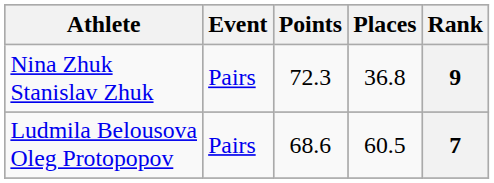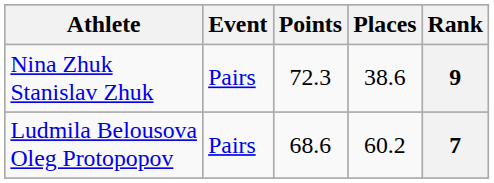 <table class="wikitable" style="font-size:90%">
 <tr>
 <th>Athlete</th>
 <th>Event</th>
 <th>Points</th>
 <th>Places</th>
 <th>Rank</th>
 </tr>
 <tr>
 <td><a href='#'>Nina Zhuk</a><br><a href='#'>Stanislav Zhuk</a></td>
 <td><a href='#'>Pairs</a></td>
 <td align="center">72.3</td>
-<td align="center">36.8</td>
+<td align="center">38.6</td>
 <th align="center">9</th>
 </tr>
 <tr>
 <td><a href='#'>Ludmila Belousova</a><br><a href='#'>Oleg Protopopov</a></td>
 <td><a href='#'>Pairs</a></td>
 <td align="center">68.6</td>
-<td align="center">60.5</td>
+<td align="center">60.2</td>
 <th align="center">7</th>
 </tr>
 </table>
